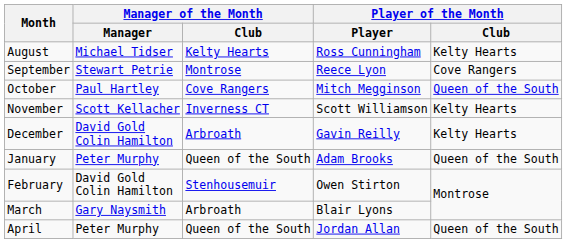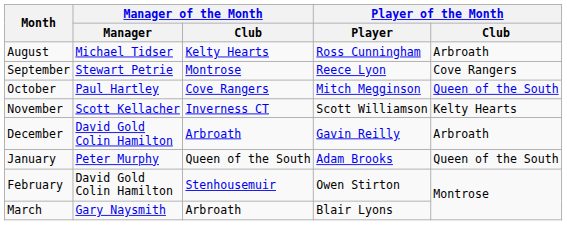 <table class="wikitable">
 <tr>
 <th rowspan="2">Month</th>
 <th colspan="2"><a href='#'>Manager of the Month</a></th>
 <th colspan="2"><a href='#'>Player of the Month</a></th>
 </tr>
 <tr>
 <th>Manager</th>
 <th>Club</th>
 <th>Player</th>
 <th>Club</th>
 </tr>
 <tr>
 <td>August</td>
 <td> <a href='#'>Michael Tidser</a></td>
 <td><a href='#'>Kelty Hearts</a></td>
 <td> <a href='#'>Ross Cunningham</a></td>
-<td>Kelty Hearts</td>
+<td>Arbroath</td>
 </tr>
 <tr>
 <td>September</td>
 <td> <a href='#'>Stewart Petrie</a></td>
 <td><a href='#'>Montrose</a></td>
 <td> <a href='#'>Reece Lyon</a></td>
 <td>Cove Rangers</td>
 </tr>
 <tr>
 <td>October</td>
 <td> <a href='#'>Paul Hartley</a></td>
 <td><a href='#'>Cove Rangers</a></td>
 <td> <a href='#'>Mitch Megginson</a></td>
 <td><a href='#'>Queen of the South</a></td>
 </tr>
 <tr>
 <td>November</td>
 <td> <a href='#'>Scott Kellacher</a></td>
 <td><a href='#'>Inverness CT</a></td>
 <td> Scott Williamson</td>
 <td>Kelty Hearts</td>
 </tr>
 <tr>
 <td>December</td>
 <td> <a href='#'>David Gold</a><br> <a href='#'>Colin Hamilton</a></td>
 <td><a href='#'>Arbroath</a></td>
 <td> <a href='#'>Gavin Reilly</a></td>
-<td>Kelty Hearts</td>
+<td>Arbroath</td>
 </tr>
 <tr>
 <td>January</td>
 <td> <a href='#'>Peter Murphy</a></td>
 <td>Queen of the South</td>
 <td> <a href='#'>Adam Brooks</a></td>
 <td>Queen of the South</td>
 </tr>
 <tr>
 <td>February</td>
 <td> David Gold<br> Colin Hamilton</td>
 <td><a href='#'>Stenhousemuir</a></td>
 <td> Owen Stirton</td>
 <td rowspan="2">Montrose</td>
 </tr>
 <tr>
 <td>March</td>
 <td> <a href='#'>Gary Naysmith</a></td>
 <td>Arbroath</td>
 <td> Blair Lyons</td>
 </tr>
-<tr>
-<td>April</td>
-<td> Peter Murphy</td>
-<td>Queen of the South</td>
-<td> <a href='#'>Jordan Allan</a></td>
-<td>Queen of the South</td>
-</tr>
 </table>
